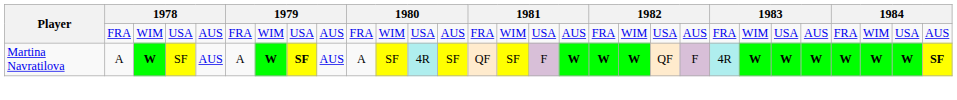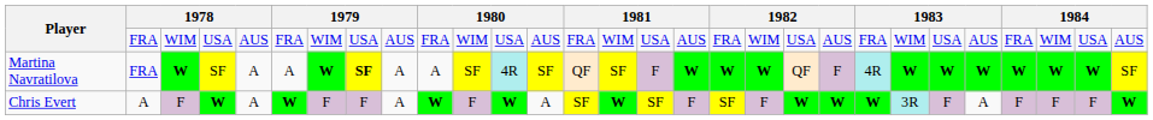 <table class="wikitable">
 <tr>
 <th rowspan="2">Player</th>
 <th colspan="4">1978</th>
 <th colspan="4">1979</th>
 <th colspan="4">1980</th>
 <th colspan="4">1981</th>
 <th colspan="4">1982</th>
 <th colspan="4">1983</th>
 <th colspan="4">1984</th>
 </tr>
 <tr>
 <td><a href='#'>FRA</a></td>
 <td><a href='#'>WIM</a></td>
 <td><a href='#'>USA</a></td>
 <td><a href='#'>AUS</a></td>
 <td><a href='#'>FRA</a></td>
 <td><a href='#'>WIM</a></td>
 <td><a href='#'>USA</a></td>
 <td><a href='#'>AUS</a></td>
 <td><a href='#'>FRA</a></td>
 <td><a href='#'>WIM</a></td>
 <td><a href='#'>USA</a></td>
 <td><a href='#'>AUS</a></td>
 <td><a href='#'>FRA</a></td>
 <td><a href='#'>WIM</a></td>
 <td><a href='#'>USA</a></td>
 <td><a href='#'>AUS</a></td>
 <td><a href='#'>FRA</a></td>
 <td><a href='#'>WIM</a></td>
 <td><a href='#'>USA</a></td>
 <td><a href='#'>AUS</a></td>
 <td><a href='#'>FRA</a></td>
 <td><a href='#'>WIM</a></td>
 <td><a href='#'>USA</a></td>
 <td><a href='#'>AUS</a></td>
 <td><a href='#'>FRA</a></td>
 <td><a href='#'>WIM</a></td>
 <td><a href='#'>USA</a></td>
 <td><a href='#'>AUS</a></td>
 </tr>
 <tr align="center">
 <td align="left"> <a href='#'>Martina Navratilova</a></td>
-<td>A</td>
+<td><a href='#'>FRA</a></td>
 <td style="background:#00ff00;"><strong>W</strong></td>
 <td style="background:yellow;">SF</td>
-<td><a href='#'>AUS</a></td>
+<td>A</td>
 <td>A</td>
 <td style="background:#00ff00;"><strong>W</strong></td>
 <td style="background:yellow;"><strong>SF</strong></td>
-<td><a href='#'>AUS</a></td>
+<td>A</td>
 <td>A</td>
 <td style="background:yellow;">SF</td>
 <td style="background:#afeeee;">4R</td>
 <td style="background:yellow;">SF</td>
 <td style="background:#ffebcd;">QF</td>
 <td style="background:yellow;">SF</td>
 <td style="background:#D8BFD8;">F</td>
 <td style="background:#00ff00;"><strong>W</strong></td>
 <td style="background:#00ff00;"><strong>W</strong></td>
 <td style="background:#00ff00;"><strong>W</strong></td>
 <td style="background:#ffebcd;">QF</td>
 <td style="background:#D8BFD8;">F</td>
 <td style="background:#afeeee;">4R</td>
 <td style="background:#00ff00;"><strong>W</strong></td>
 <td style="background:#00ff00;"><strong>W</strong></td>
 <td style="background:#00ff00;"><strong>W</strong></td>
 <td style="background:#00ff00;"><strong>W</strong></td>
 <td style="background:#00ff00;"><strong>W</strong></td>
 <td style="background:#00ff00;"><strong>W</strong></td>
-<td style="background:yellow;"><strong>SF</strong></td>
+<td style="background:yellow;">SF</td>
+</tr>
+<tr align="center">
+<td align="left"> <a href='#'>Chris Evert</a></td>
+<td>A</td>
+<td style="background:#D8BFD8;">F</td>
+<td style="background:#00ff00;"><strong>W</strong></td>
+<td>A</td>
+<td style="background:#00ff00;"><strong>W</strong></td>
+<td style="background:#D8BFD8;">F</td>
+<td style="background:#D8BFD8;">F</td>
+<td>A</td>
+<td style="background:#00ff00;"><strong>W</strong></td>
+<td style="background:#D8BFD8;">F</td>
+<td style="background:#00ff00;"><strong>W</strong></td>
+<td>A</td>
+<td style="background:yellow;">SF</td>
+<td style="background:#00ff00;"><strong>W</strong></td>
+<td style="background:yellow;">SF</td>
+<td style="background:#D8BFD8;">F</td>
+<td style="background:yellow;">SF</td>
+<td style="background:#D8BFD8;">F</td>
+<td style="background:#00ff00;"><strong>W</strong></td>
+<td style="background:#00ff00;"><strong>W</strong></td>
+<td style="background:#00ff00;"><strong>W</strong></td>
+<td style="background:#afeeee;">3R</td>
+<td style="background:#D8BFD8;">F</td>
+<td>A</td>
+<td style="background:#D8BFD8;">F</td>
+<td style="background:#D8BFD8;">F</td>
+<td style="background:#D8BFD8;">F</td>
+<td style="background:#00ff00;"><strong>W</strong></td>
 </tr>
 </table>
